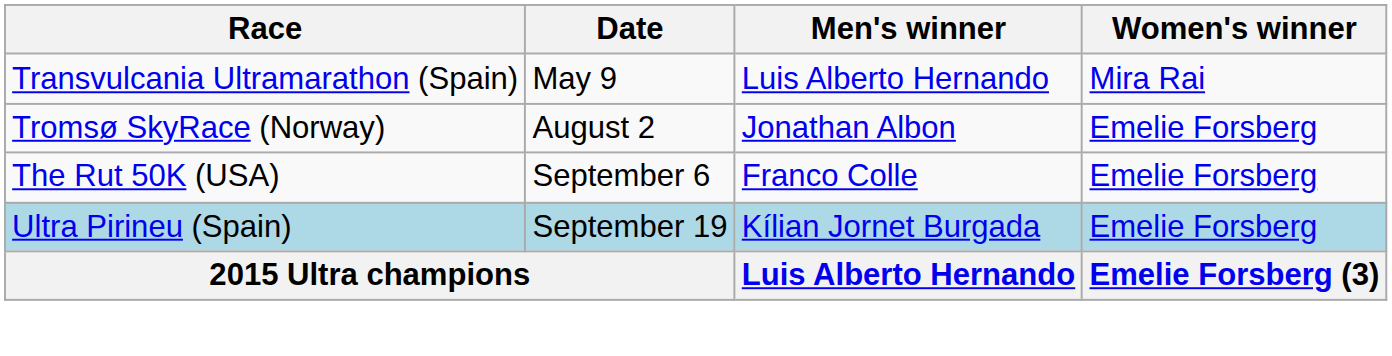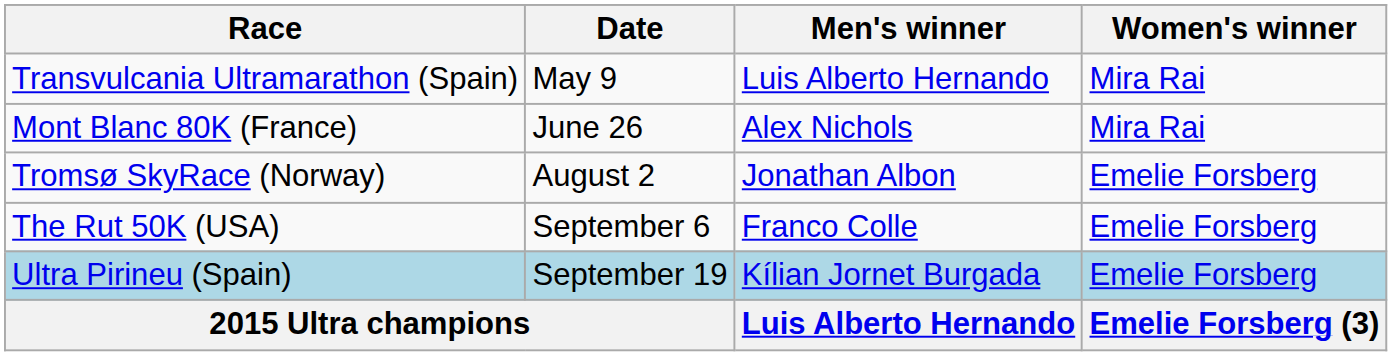 <table class="wikitable" width= style="font-size:90%; text-align:center;">
 <tr>
 <th>Race</th>
 <th>Date</th>
 <th>Men's winner</th>
 <th>Women's winner</th>
 </tr>
 <tr>
 <td><a href='#'>Transvulcania Ultramarathon</a> (Spain)</td>
 <td>May 9</td>
 <td><a href='#'>Luis Alberto Hernando</a></td>
+<td><a href='#'>Mira Rai</a></td>
+</tr>
+<tr>
+<td><a href='#'>Mont Blanc 80K</a> (France)</td>
+<td>June 26</td>
+<td><a href='#'>Alex Nichols</a></td>
 <td><a href='#'>Mira Rai</a></td>
 </tr>
 <tr>
 <td><a href='#'>Tromsø SkyRace</a> (Norway)</td>
 <td>August 2</td>
 <td><a href='#'>Jonathan Albon</a></td>
 <td><a href='#'>Emelie Forsberg</a></td>
 </tr>
 <tr>
 <td><a href='#'>The Rut 50K</a> (USA)</td>
 <td>September 6</td>
 <td><a href='#'>Franco Colle</a></td>
 <td><a href='#'>Emelie Forsberg</a></td>
 </tr>
 <tr bgcolor=lightblue>
 <td><a href='#'>Ultra Pirineu</a> (Spain)</td>
 <td>September 19</td>
 <td><a href='#'>Kílian Jornet Burgada</a></td>
 <td><a href='#'>Emelie Forsberg</a></td>
 </tr>
 <tr>
 <th colspan=2 align="center">2015 Ultra champions</th>
 <th align="center"><a href='#'>Luis Alberto Hernando</a></th>
 <th align="center"><a href='#'>Emelie Forsberg</a> (3)</th>
 </tr>
 </table>
